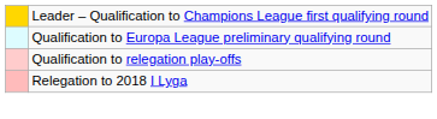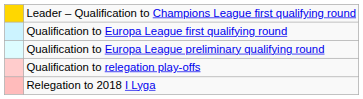 <table class="wikitable">
 <tr>
 <td style="width:20px; background:gold;"></td>
 <td>Leader – Qualification to <a href='#'>Champions League first qualifying round</a></td>
+</tr>
+<tr>
+<td style="width:20px; background:#CCF3FF;"></td>
+<td>Qualification to <a href='#'>Europa League first qualifying round</a></td>
 </tr>
 <tr>
 <td style="width:20px; background:#DDFCFF;"></td>
 <td>Qualification to <a href='#'>Europa League preliminary qualifying round</a></td>
 </tr>
 <tr>
 <td style="width:20px; background:#FFCCCC;"></td>
 <td>Qualification to <a href='#'>relegation play-offs</a></td>
 </tr>
 <tr>
 <td style="width:20px; background:#FFBBBB;"></td>
 <td>Relegation to 2018 <a href='#'>I Lyga</a></td>
 </tr>
 </table>
